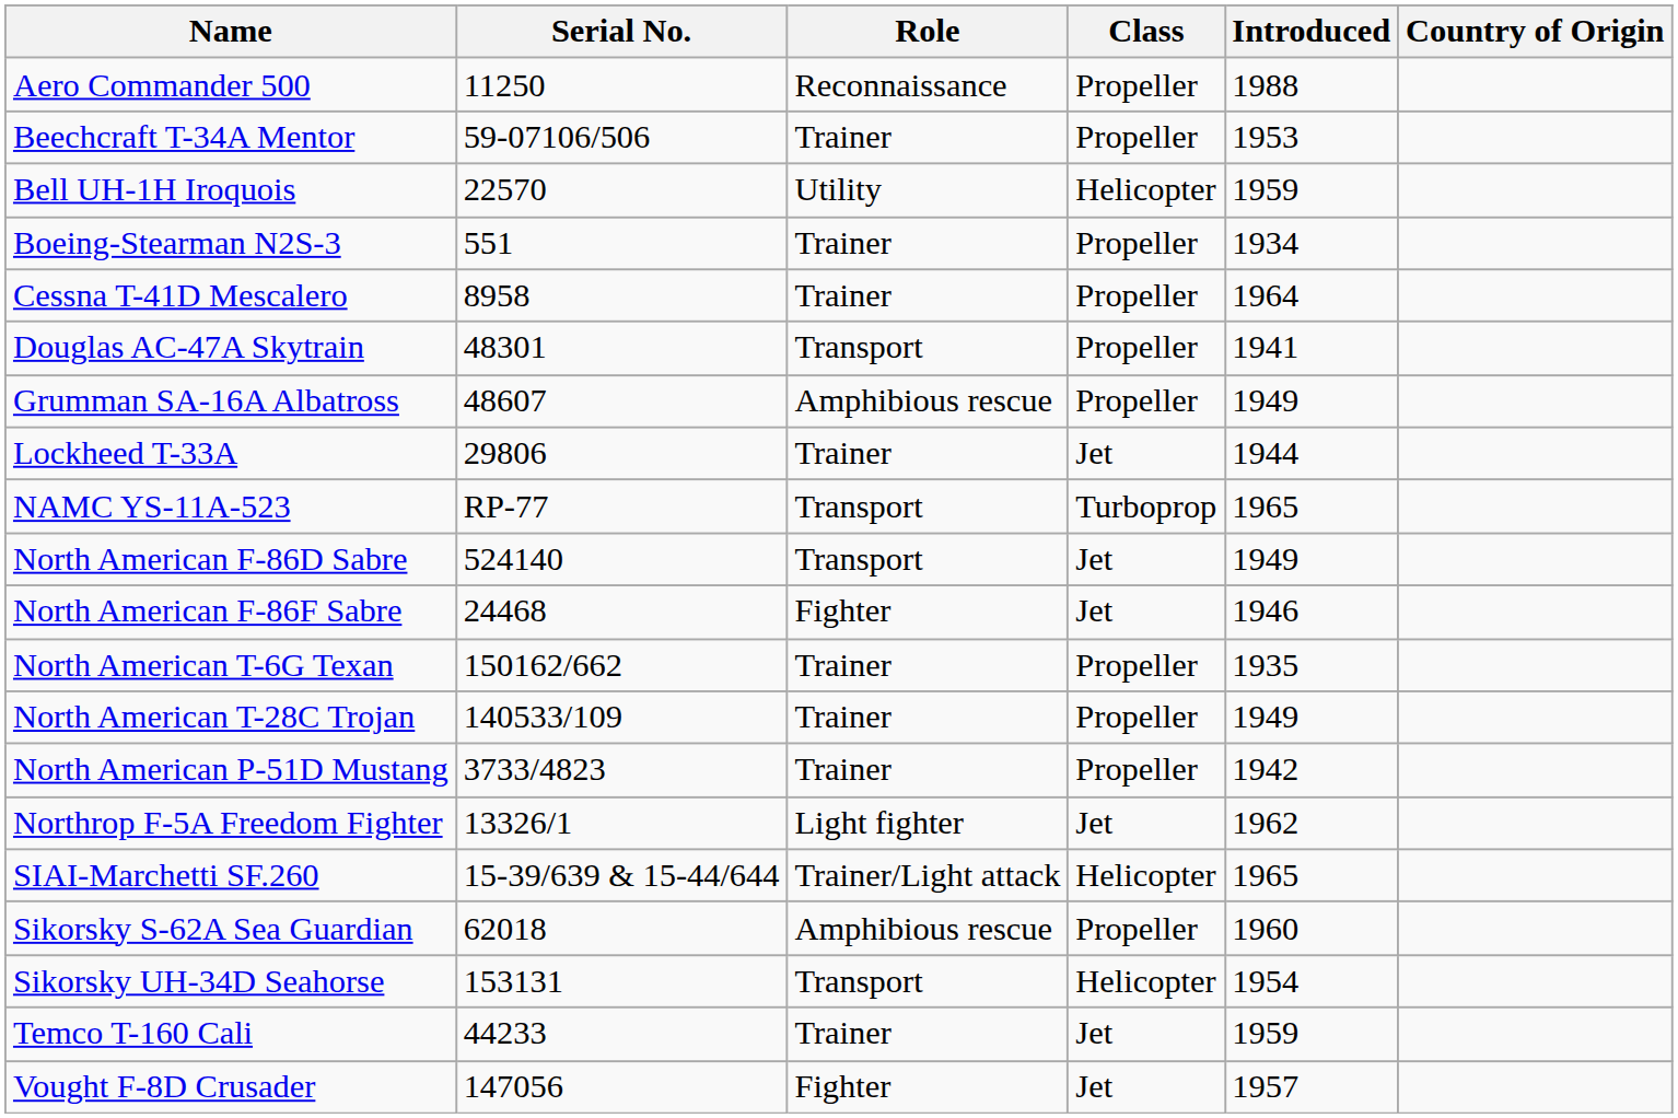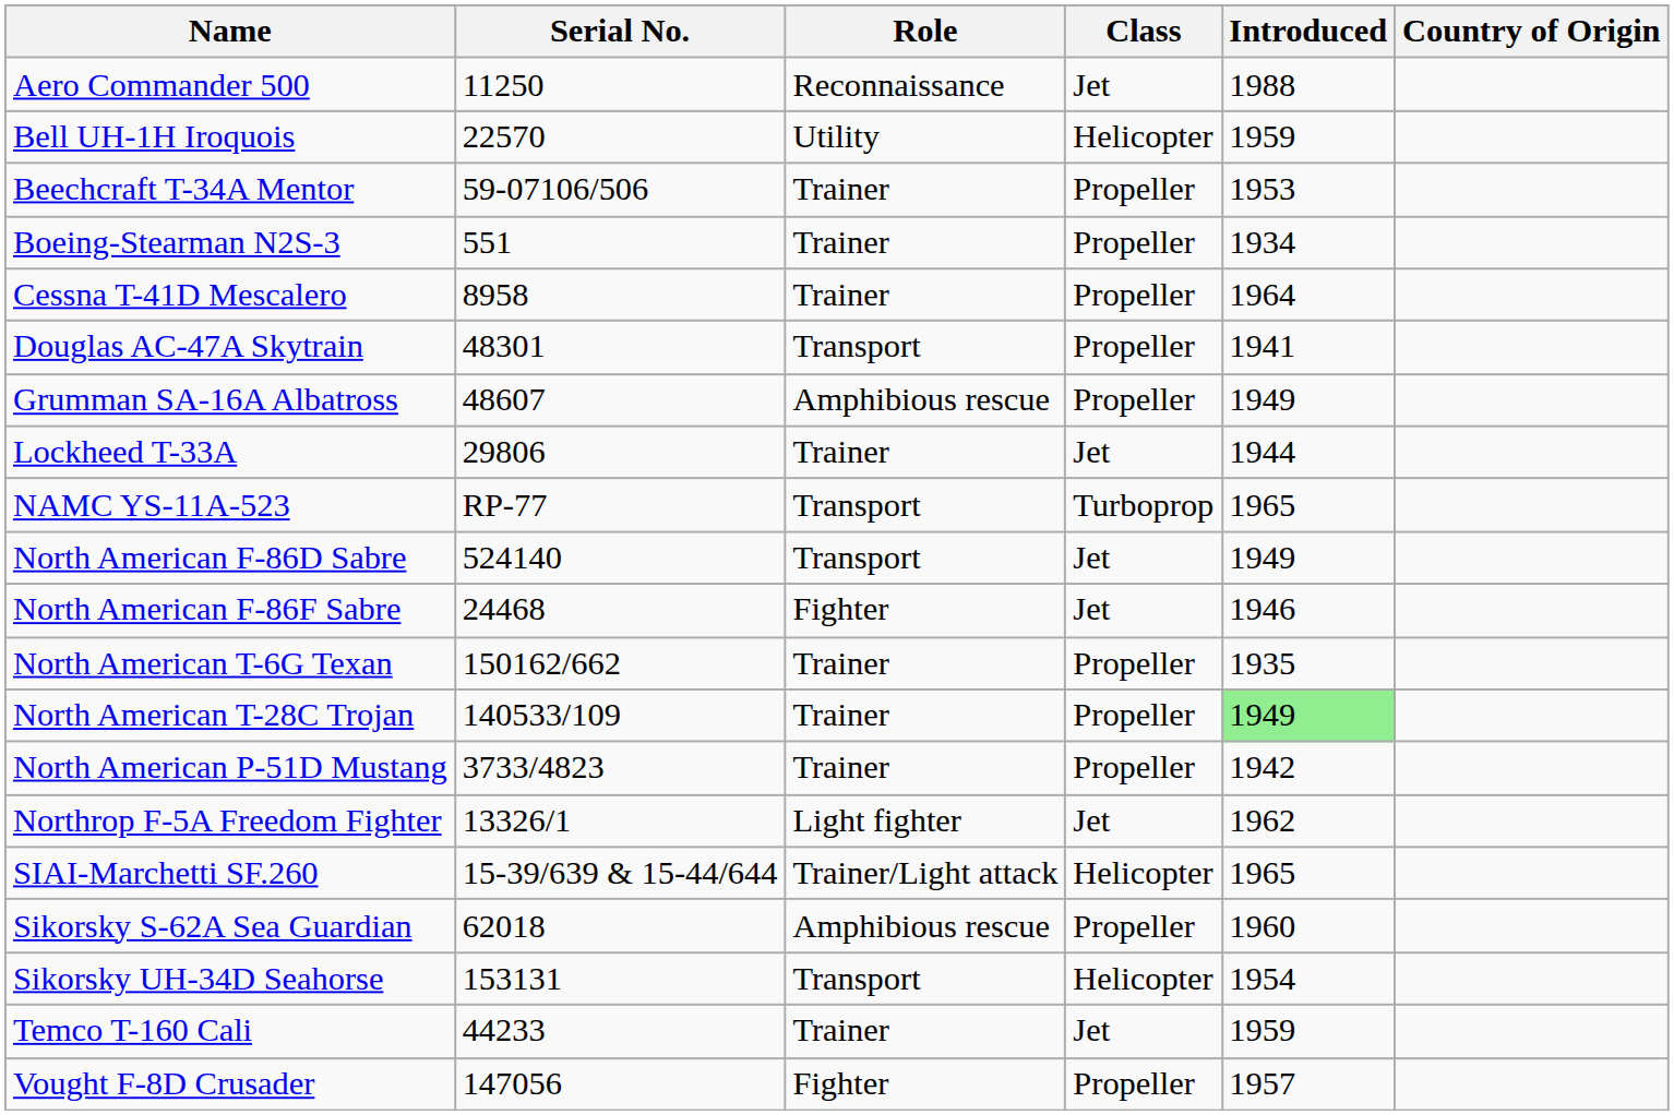 <table class="wikitable sortable">
 <tr>
 <th style="font-weight:bold;">Name</th>
 <th style="font-weight:bold;">Serial No.</th>
 <th style="font-weight:bold;">Role</th>
 <th style="font-weight:bold;">Class</th>
 <th style="font-weight:bold;">Introduced</th>
 <th style="font-weight:bold;">Country of Origin</th>
 </tr>
 <tr>
 <td><a href='#'>Aero Commander 500</a></td>
 <td>11250</td>
 <td>Reconnaissance</td>
-<td>Propeller</td>
+<td>Jet</td>
 <td>1988</td>
+<td></td>
+</tr>
+<tr>
+<td><a href='#'>Bell UH-1H Iroquois</a></td>
+<td>22570</td>
+<td>Utility</td>
+<td>Helicopter</td>
+<td>1959</td>
 <td></td>
 </tr>
 <tr>
 <td><a href='#'>Beechcraft T-34A Mentor</a></td>
 <td>59-07106/506</td>
 <td>Trainer</td>
 <td>Propeller</td>
 <td>1953</td>
-<td></td>
-</tr>
-<tr>
-<td><a href='#'>Bell UH-1H Iroquois</a></td>
-<td>22570</td>
-<td>Utility</td>
-<td>Helicopter</td>
-<td>1959</td>
 <td></td>
 </tr>
 <tr>
 <td><a href='#'>Boeing-Stearman N2S-3</a></td>
 <td>551</td>
 <td>Trainer</td>
 <td>Propeller</td>
 <td>1934</td>
 <td></td>
 </tr>
 <tr>
 <td><a href='#'>Cessna T-41D Mescalero</a></td>
 <td>8958</td>
 <td>Trainer</td>
 <td>Propeller</td>
 <td>1964</td>
 <td></td>
 </tr>
 <tr>
 <td><a href='#'>Douglas AC-47A Skytrain</a></td>
 <td>48301</td>
 <td>Transport</td>
 <td>Propeller</td>
 <td>1941</td>
 <td></td>
 </tr>
 <tr>
 <td><a href='#'>Grumman SA-16A Albatross</a></td>
 <td>48607</td>
 <td>Amphibious rescue</td>
 <td>Propeller</td>
 <td>1949</td>
 <td></td>
 </tr>
 <tr>
 <td><a href='#'>Lockheed T-33A</a></td>
 <td>29806</td>
 <td>Trainer</td>
 <td>Jet</td>
 <td>1944</td>
 <td></td>
 </tr>
 <tr>
 <td><a href='#'>NAMC YS-11A-523</a></td>
 <td>RP-77</td>
 <td>Transport</td>
 <td>Turboprop</td>
 <td>1965</td>
 <td></td>
 </tr>
 <tr>
 <td><a href='#'>North American F-86D Sabre</a></td>
 <td>524140</td>
 <td>Transport</td>
 <td>Jet</td>
 <td>1949</td>
 <td></td>
 </tr>
 <tr>
 <td><a href='#'>North American F-86F Sabre</a></td>
 <td>24468</td>
 <td>Fighter</td>
 <td>Jet</td>
 <td>1946</td>
 <td></td>
 </tr>
 <tr>
 <td><a href='#'>North American T-6G Texan</a></td>
 <td>150162/662</td>
 <td>Trainer</td>
 <td>Propeller</td>
 <td>1935</td>
 <td></td>
 </tr>
 <tr>
 <td><a href='#'>North American T-28C Trojan</a></td>
 <td>140533/109</td>
 <td>Trainer</td>
 <td>Propeller</td>
-<td>1949</td>
+<td style="background: lightgreen;">1949</td>
 <td></td>
 </tr>
 <tr>
 <td><a href='#'>North American P-51D Mustang</a></td>
 <td>3733/4823</td>
 <td>Trainer</td>
 <td>Propeller</td>
 <td>1942</td>
 <td></td>
 </tr>
 <tr>
 <td><a href='#'>Northrop F-5A Freedom Fighter</a></td>
 <td>13326/1</td>
 <td>Light fighter</td>
 <td>Jet</td>
 <td>1962</td>
 <td></td>
 </tr>
 <tr>
 <td><a href='#'>SIAI-Marchetti SF.260</a></td>
 <td>15-39/639 & 15-44/644</td>
 <td>Trainer/Light attack</td>
 <td>Helicopter</td>
 <td>1965</td>
 <td></td>
 </tr>
 <tr>
 <td><a href='#'>Sikorsky S-62A Sea Guardian</a></td>
 <td>62018</td>
 <td>Amphibious rescue</td>
 <td>Propeller</td>
 <td>1960</td>
 <td></td>
 </tr>
 <tr>
 <td><a href='#'>Sikorsky UH-34D Seahorse</a></td>
 <td>153131</td>
 <td>Transport</td>
 <td>Helicopter</td>
 <td>1954</td>
 <td></td>
 </tr>
 <tr>
 <td><a href='#'>Temco T-160 Cali</a></td>
 <td>44233</td>
 <td>Trainer</td>
 <td>Jet</td>
 <td>1959</td>
 <td></td>
 </tr>
 <tr>
 <td><a href='#'>Vought F-8D Crusader</a></td>
 <td>147056</td>
 <td>Fighter</td>
-<td>Jet</td>
+<td>Propeller</td>
 <td>1957</td>
 <td></td>
 </tr>
 </table>
